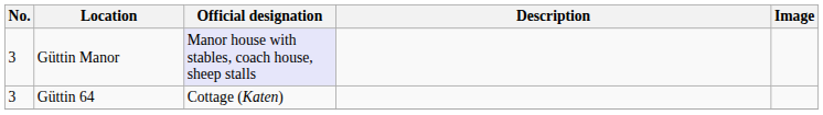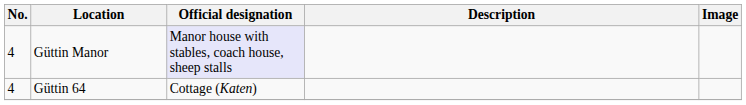 <table class="wikitable">
 <tr style="background-color:#F2F2F2">
 <th>No.</th>
 <th width="20%">Location</th>
 <th width="20%">Official designation</th>
 <th width="60%">Description</th>
 <th width="130px">Image</th>
 </tr>
 <tr>
-<td>3</td>
+<td>4</td>
 <td>Güttin Manor</td>
 <td style="background: lavender;">Manor house with stables, coach house, sheep stalls</td>
 <td></td>
 <td align="center" style="padding:0"></td>
 </tr>
 <tr>
-<td>3</td>
+<td>4</td>
 <td>Güttin 64</td>
 <td>Cottage (<em>Katen</em>)</td>
 <td></td>
 <td></td>
 </tr>
 <tr>
 </tr>
 </table>
